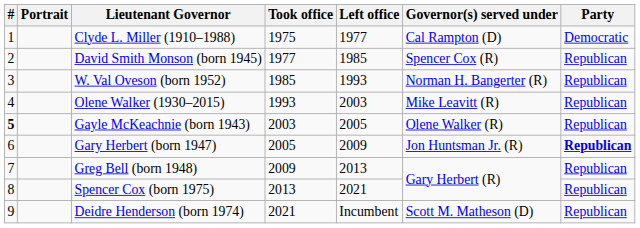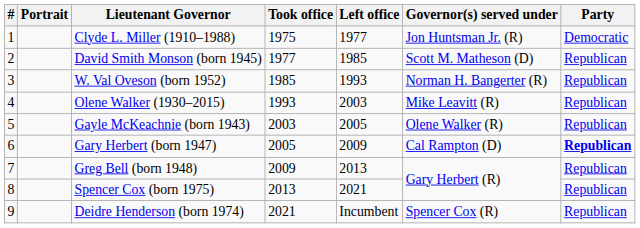 <table class="wikitable">
 <tr>
 <th>#</th>
 <th>Portrait</th>
 <th>Lieutenant Governor</th>
 <th>Took office</th>
 <th>Left office</th>
 <th>Governor(s) served under</th>
 <th>Party</th>
 </tr>
 <tr>
 <td>1</td>
 <td></td>
 <td><a href='#'>Clyde L. Miller</a> (1910–1988)</td>
 <td>1975</td>
 <td>1977</td>
-<td><a href='#'>Cal Rampton</a> (D)</td>
+<td><a href='#'>Jon Huntsman Jr.</a> (R)</td>
 <td><a href='#'>Democratic</a></td>
 </tr>
 <tr>
 <td>2</td>
 <td></td>
 <td><a href='#'>David Smith Monson</a> (born 1945)</td>
 <td>1977</td>
 <td>1985</td>
-<td><a href='#'>Spencer Cox</a> (R)</td>
+<td><a href='#'>Scott M. Matheson</a> (D)</td>
 <td><a href='#'>Republican</a></td>
 </tr>
 <tr>
 <td>3</td>
 <td></td>
 <td><a href='#'>W. Val Oveson</a> (born 1952)</td>
 <td>1985</td>
 <td>1993</td>
 <td><a href='#'>Norman H. Bangerter</a> (R)</td>
 <td><a href='#'>Republican</a></td>
 </tr>
 <tr>
 <td>4</td>
 <td></td>
 <td><a href='#'>Olene Walker</a> (1930–2015)</td>
 <td>1993</td>
 <td>2003</td>
 <td><a href='#'>Mike Leavitt</a> (R)</td>
 <td><a href='#'>Republican</a></td>
 </tr>
 <tr>
-<td><strong>5</strong></td>
+<td>5</td>
 <td></td>
 <td><a href='#'>Gayle McKeachnie</a> (born 1943)</td>
 <td>2003</td>
 <td>2005</td>
 <td><a href='#'>Olene Walker</a> (R)</td>
 <td><a href='#'>Republican</a></td>
 </tr>
 <tr>
 <td>6</td>
 <td></td>
 <td><a href='#'>Gary Herbert</a> (born 1947)</td>
 <td>2005</td>
 <td>2009</td>
-<td><a href='#'>Jon Huntsman Jr.</a> (R)</td>
+<td><a href='#'>Cal Rampton</a> (D)</td>
 <td><strong><a href='#'>Republican</a></strong></td>
 </tr>
 <tr>
 <td>7</td>
 <td></td>
 <td><a href='#'>Greg Bell</a> (born 1948)</td>
 <td>2009</td>
 <td>2013</td>
 <td rowspan=2><a href='#'>Gary Herbert</a> (R)</td>
 <td><a href='#'>Republican</a></td>
 </tr>
 <tr>
 <td>8</td>
 <td></td>
 <td><a href='#'>Spencer Cox</a> (born 1975)</td>
 <td>2013</td>
 <td>2021</td>
 <td><a href='#'>Republican</a></td>
 </tr>
 <tr>
 <td>9</td>
 <td></td>
 <td><a href='#'>Deidre Henderson</a> (born 1974)</td>
 <td>2021</td>
 <td>Incumbent</td>
-<td><a href='#'>Scott M. Matheson</a> (D)</td>
+<td><a href='#'>Spencer Cox</a> (R)</td>
 <td><a href='#'>Republican</a></td>
 </tr>
 </table>
